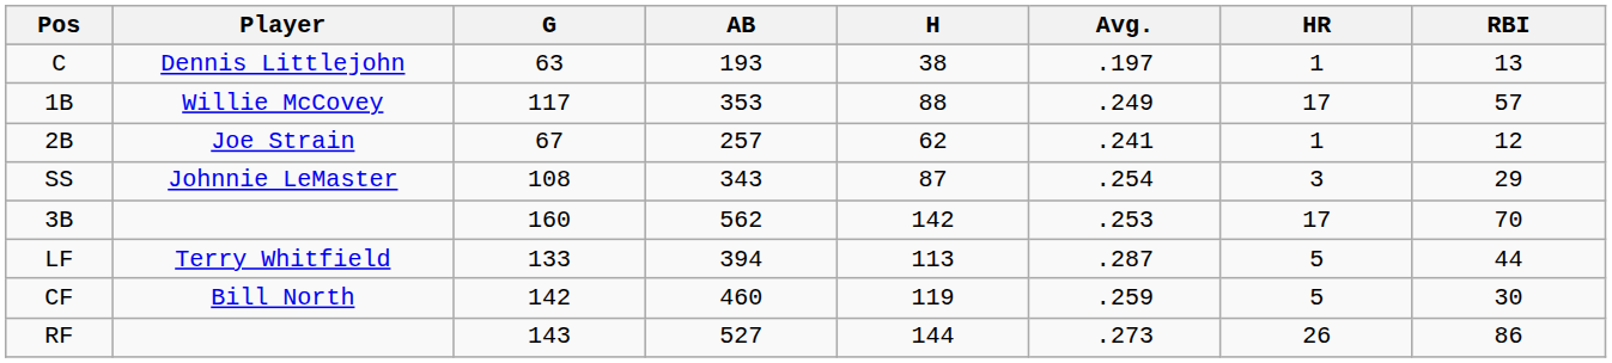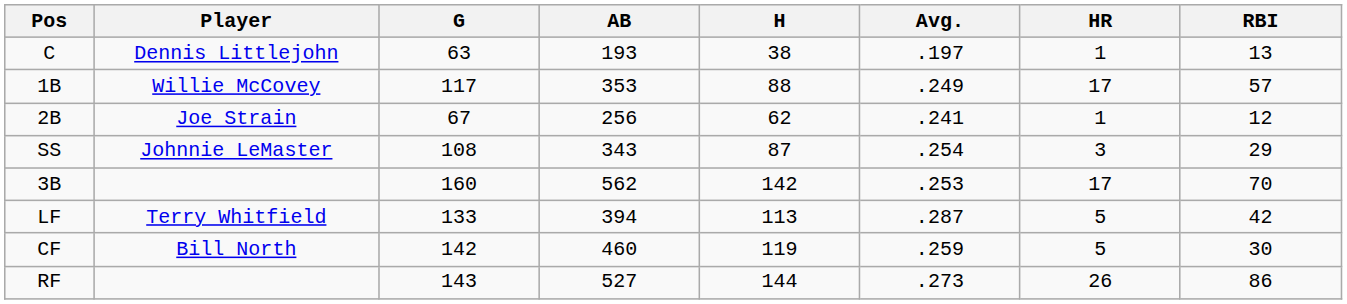 <table class="wikitable sortable">
 <tr>
 <th bgcolor="#DDDDFF" width="5%">Pos</th>
 <th bgcolor="#DDDDFF" width="16%">Player</th>
 <th bgcolor="#DDDDFF" width="9%">G</th>
 <th bgcolor="#DDDDFF" width="9%">AB</th>
 <th bgcolor="#DDDDFF" width="9%">H</th>
 <th bgcolor="#DDDDFF" width="9%">Avg.</th>
 <th bgcolor="#DDDDFF" width="9%">HR</th>
 <th bgcolor="#DDDDFF" width="9%">RBI</th>
 </tr>
 <tr align="center">
 <td>C</td>
 <td><a href='#'>Dennis Littlejohn</a></td>
 <td>63</td>
 <td>193</td>
 <td>38</td>
 <td>.197</td>
 <td>1</td>
 <td>13</td>
 </tr>
 <tr align=center>
 <td>1B</td>
 <td><a href='#'>Willie McCovey</a></td>
 <td>117</td>
 <td>353</td>
 <td>88</td>
 <td>.249</td>
 <td>17</td>
 <td>57</td>
 </tr>
 <tr align=center>
 <td>2B</td>
 <td><a href='#'>Joe Strain</a></td>
 <td>67</td>
-<td>257</td>
+<td>256</td>
 <td>62</td>
 <td>.241</td>
 <td>1</td>
 <td>12</td>
 </tr>
 <tr align=center>
 <td>SS</td>
 <td><a href='#'>Johnnie LeMaster</a></td>
 <td>108</td>
 <td>343</td>
 <td>87</td>
 <td>.254</td>
 <td>3</td>
 <td>29</td>
 </tr>
 <tr align=center>
 <td>3B</td>
 <td></td>
 <td>160</td>
 <td>562</td>
 <td>142</td>
 <td>.253</td>
 <td>17</td>
 <td>70</td>
 </tr>
 <tr align="center">
 <td>LF</td>
 <td><a href='#'>Terry Whitfield</a></td>
 <td>133</td>
 <td>394</td>
 <td>113</td>
 <td>.287</td>
 <td>5</td>
-<td>44</td>
+<td>42</td>
 </tr>
 <tr align=center>
 <td>CF</td>
 <td><a href='#'>Bill North</a></td>
 <td>142</td>
 <td>460</td>
 <td>119</td>
 <td>.259</td>
 <td>5</td>
 <td>30</td>
 </tr>
 <tr align=center>
 <td>RF</td>
 <td></td>
 <td>143</td>
 <td>527</td>
 <td>144</td>
 <td>.273</td>
 <td>26</td>
 <td>86</td>
 </tr>
 </table>
